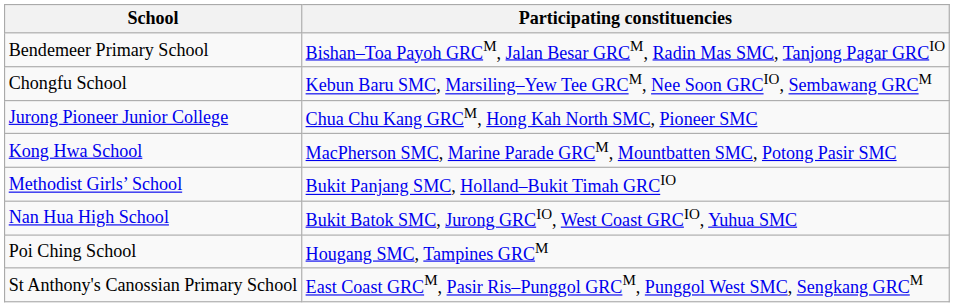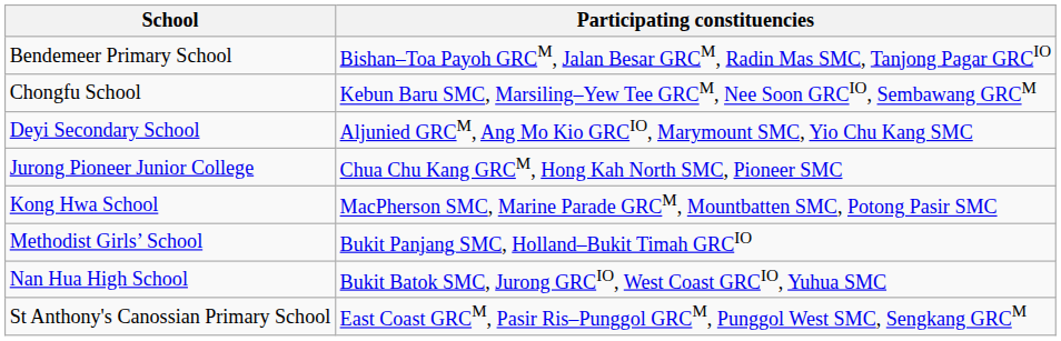 <table class="wikitable">
 <tr>
 <th>School</th>
 <th>Participating constituencies</th>
 </tr>
 <tr>
 <td>Bendemeer Primary School</td>
 <td><a href='#'>Bishan–Toa Payoh GRC</a><sup>M</sup>, <a href='#'>Jalan Besar GRC</a><sup>M</sup>, <a href='#'>Radin Mas SMC</a>, <a href='#'>Tanjong Pagar GRC</a><sup>IO</sup></td>
 </tr>
 <tr>
 <td>Chongfu School</td>
 <td><a href='#'>Kebun Baru SMC</a>, <a href='#'>Marsiling–Yew Tee GRC</a><sup>M</sup>, <a href='#'>Nee Soon GRC</a><sup>IO</sup>, <a href='#'>Sembawang GRC</a><sup>M</sup></td>
+</tr>
+<tr>
+<td><a href='#'>Deyi Secondary School</a></td>
+<td><a href='#'>Aljunied GRC</a><sup>M</sup>, <a href='#'>Ang Mo Kio GRC</a><sup>IO</sup>, <a href='#'>Marymount SMC</a>, <a href='#'>Yio Chu Kang SMC</a></td>
 </tr>
 <tr>
 <td><a href='#'>Jurong Pioneer Junior College</a></td>
 <td><a href='#'>Chua Chu Kang GRC</a><sup>M</sup>, <a href='#'>Hong Kah North SMC</a>, <a href='#'>Pioneer SMC</a></td>
 </tr>
 <tr>
 <td><a href='#'>Kong Hwa School</a></td>
 <td><a href='#'>MacPherson SMC</a>, <a href='#'>Marine Parade GRC</a><sup>M</sup>, <a href='#'>Mountbatten SMC</a>, <a href='#'>Potong Pasir SMC</a></td>
 </tr>
 <tr>
 <td><a href='#'>Methodist Girls’ School</a></td>
 <td><a href='#'>Bukit Panjang SMC</a>, <a href='#'>Holland–Bukit Timah GRC</a><sup>IO</sup></td>
 </tr>
 <tr>
 <td><a href='#'>Nan Hua High School</a></td>
 <td><a href='#'>Bukit Batok SMC</a>, <a href='#'>Jurong GRC</a><sup>IO</sup>, <a href='#'>West Coast GRC</a><sup>IO</sup>, <a href='#'>Yuhua SMC</a></td>
 </tr>
 <tr>
-<td>Poi Ching School</td>
-<td><a href='#'>Hougang SMC</a>, <a href='#'>Tampines GRC</a><sup>M</sup></td>
-</tr>
-<tr>
 <td>St Anthony's Canossian Primary School</td>
 <td><a href='#'>East Coast GRC</a><sup>M</sup>, <a href='#'>Pasir Ris–Punggol GRC</a><sup>M</sup>, <a href='#'>Punggol West SMC</a>, <a href='#'>Sengkang GRC</a><sup>M</sup></td>
 </tr>
 </table>
